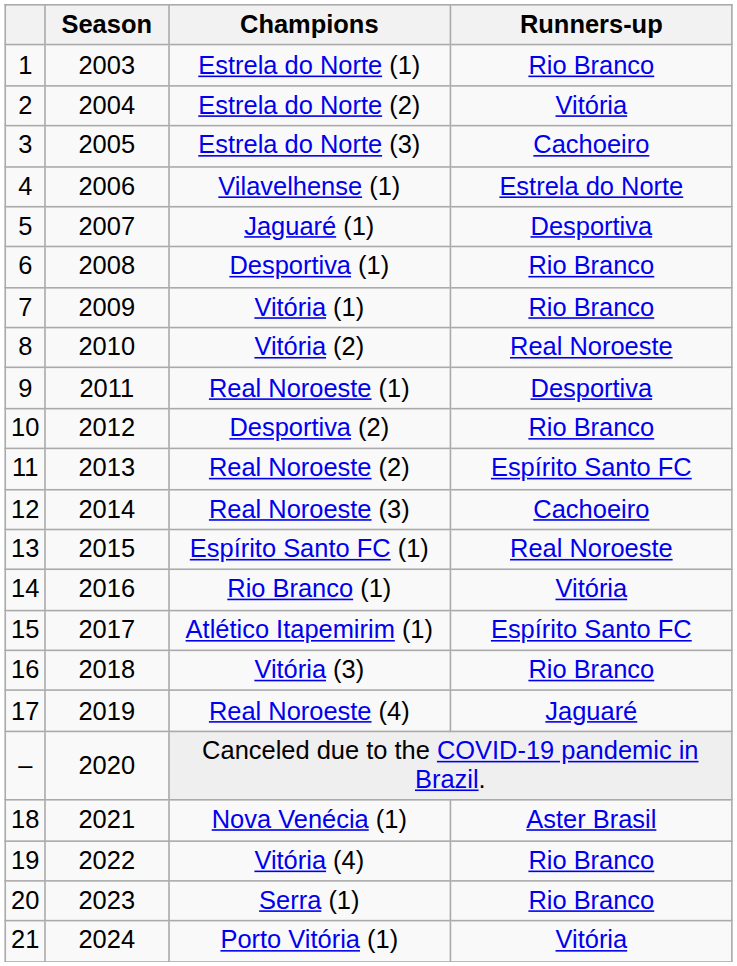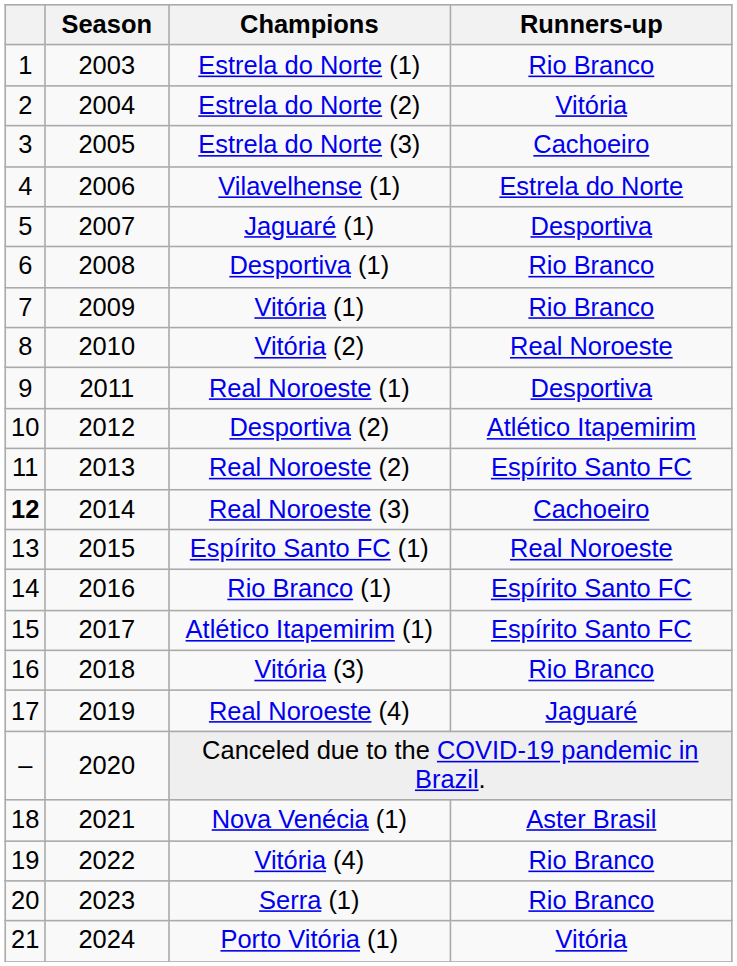 <table class="wikitable" style="text-align:center; margin-left:1em;">
 <tr>
 <th></th>
 <th style="width:70px">Season</th>
 <th style="width:170px">Champions</th>
 <th style="width:170px">Runners-up</th>
 </tr>
 <tr>
 <td>1</td>
 <td>2003</td>
 <td><a href='#'>Estrela do Norte</a> (1)</td>
 <td><a href='#'>Rio Branco</a></td>
 </tr>
 <tr>
 <td>2</td>
 <td>2004</td>
 <td><a href='#'>Estrela do Norte</a> (2)</td>
 <td><a href='#'>Vitória</a></td>
 </tr>
 <tr>
 <td>3</td>
 <td>2005</td>
 <td><a href='#'>Estrela do Norte</a> (3)</td>
 <td><a href='#'>Cachoeiro</a></td>
 </tr>
 <tr>
 <td>4</td>
 <td>2006</td>
 <td><a href='#'>Vilavelhense</a> (1)</td>
 <td><a href='#'>Estrela do Norte</a></td>
 </tr>
 <tr>
 <td>5</td>
 <td>2007</td>
 <td><a href='#'>Jaguaré</a> (1)</td>
 <td><a href='#'>Desportiva</a></td>
 </tr>
 <tr>
 <td>6</td>
 <td>2008</td>
 <td><a href='#'>Desportiva</a> (1)</td>
 <td><a href='#'>Rio Branco</a></td>
 </tr>
 <tr>
 <td>7</td>
 <td>2009</td>
 <td><a href='#'>Vitória</a> (1)</td>
 <td><a href='#'>Rio Branco</a></td>
 </tr>
 <tr>
 <td>8</td>
 <td>2010</td>
 <td><a href='#'>Vitória</a> (2)</td>
 <td><a href='#'>Real Noroeste</a></td>
 </tr>
 <tr>
 <td>9</td>
 <td>2011</td>
 <td><a href='#'>Real Noroeste</a> (1)</td>
 <td><a href='#'>Desportiva</a></td>
 </tr>
 <tr>
 <td>10</td>
 <td>2012</td>
 <td><a href='#'>Desportiva</a> (2)</td>
-<td><a href='#'>Rio Branco</a></td>
+<td><a href='#'>Atlético Itapemirim</a></td>
 </tr>
 <tr>
 <td>11</td>
 <td>2013</td>
 <td><a href='#'>Real Noroeste</a> (2)</td>
 <td><a href='#'>Espírito Santo FC</a></td>
 </tr>
 <tr>
-<td>12</td>
+<td><strong>12</strong></td>
 <td>2014</td>
 <td><a href='#'>Real Noroeste</a> (3)</td>
 <td><a href='#'>Cachoeiro</a></td>
 </tr>
 <tr>
 <td>13</td>
 <td>2015</td>
 <td><a href='#'>Espírito Santo FC</a> (1)</td>
 <td><a href='#'>Real Noroeste</a></td>
 </tr>
 <tr>
 <td>14</td>
 <td>2016</td>
 <td><a href='#'>Rio Branco</a> (1)</td>
-<td><a href='#'>Vitória</a></td>
+<td><a href='#'>Espírito Santo FC</a></td>
 </tr>
 <tr>
 <td>15</td>
 <td>2017</td>
 <td><a href='#'>Atlético Itapemirim</a> (1)</td>
 <td><a href='#'>Espírito Santo FC</a></td>
 </tr>
 <tr>
 <td>16</td>
 <td>2018</td>
 <td><a href='#'>Vitória</a> (3)</td>
 <td><a href='#'>Rio Branco</a></td>
 </tr>
 <tr>
 <td>17</td>
 <td>2019</td>
 <td><a href='#'>Real Noroeste</a> (4)</td>
 <td><a href='#'>Jaguaré</a></td>
 </tr>
 <tr>
 <td>–</td>
 <td>2020</td>
 <td colspan="2" style="background:#efefef">Canceled due to the <a href='#'>COVID-19 pandemic in Brazil</a>.</td>
 </tr>
 <tr>
 <td>18</td>
 <td>2021</td>
 <td><a href='#'>Nova Venécia</a> (1)</td>
 <td><a href='#'>Aster Brasil</a></td>
 </tr>
 <tr>
 <td>19</td>
 <td>2022</td>
 <td><a href='#'>Vitória</a> (4)</td>
 <td><a href='#'>Rio Branco</a></td>
 </tr>
 <tr>
 <td>20</td>
 <td>2023</td>
 <td><a href='#'>Serra</a> (1)</td>
 <td><a href='#'>Rio Branco</a></td>
 </tr>
 <tr>
 <td>21</td>
 <td>2024</td>
 <td><a href='#'>Porto Vitória</a> (1)</td>
 <td><a href='#'>Vitória</a></td>
 </tr>
 </table>
